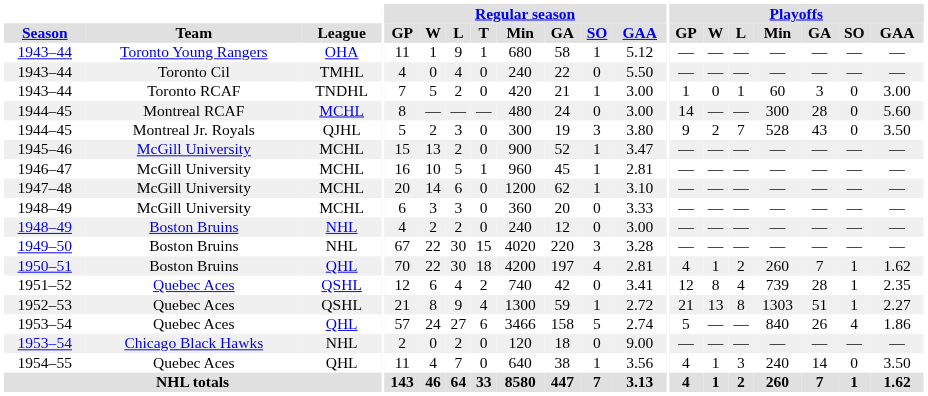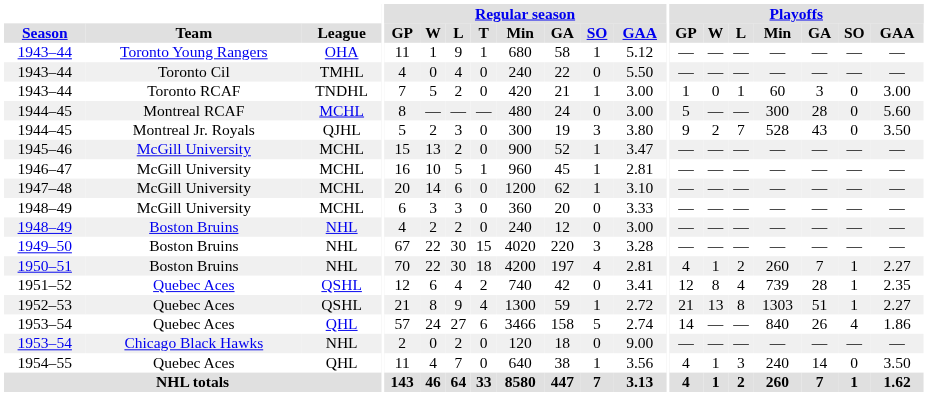 <table border="0" cellpadding="1" cellspacing="0" style="width:75%; text-align:center;">
 <tr bgcolor="#e0e0e0">
 <th colspan="3" bgcolor="#ffffff"></th>
 <th rowspan="99" bgcolor="#ffffff"></th>
 <th colspan="8" bgcolor="#e0e0e0"><a href='#'>Regular season</a></th>
 <th rowspan="99" bgcolor="#ffffff"></th>
 <th colspan="7" bgcolor="#e0e0e0"><a href='#'>Playoffs</a></th>
 </tr>
 <tr bgcolor="#e0e0e0">
 <th><a href='#'>Season</a></th>
 <th>Team</th>
 <th>League</th>
 <th>GP</th>
 <th>W</th>
 <th>L</th>
 <th>T</th>
 <th>Min</th>
 <th>GA</th>
 <th><a href='#'>SO</a></th>
 <th><a href='#'>GAA</a></th>
 <th>GP</th>
 <th>W</th>
 <th>L</th>
 <th>Min</th>
 <th>GA</th>
 <th>SO</th>
 <th>GAA</th>
 </tr>
 <tr>
 <td><a href='#'>1943–44</a></td>
 <td><a href='#'>Toronto Young Rangers</a></td>
 <td><a href='#'>OHA</a></td>
 <td>11</td>
 <td>1</td>
 <td>9</td>
 <td>1</td>
 <td>680</td>
 <td>58</td>
 <td>1</td>
 <td>5.12</td>
 <td>—</td>
 <td>—</td>
 <td>—</td>
 <td>—</td>
 <td>—</td>
 <td>—</td>
 <td>—</td>
 </tr>
 <tr bgcolor="#f0f0f0">
 <td>1943–44</td>
 <td>Toronto Cil</td>
 <td>TMHL</td>
 <td>4</td>
 <td>0</td>
 <td>4</td>
 <td>0</td>
 <td>240</td>
 <td>22</td>
 <td>0</td>
 <td>5.50</td>
 <td>—</td>
 <td>—</td>
 <td>—</td>
 <td>—</td>
 <td>—</td>
 <td>—</td>
 <td>—</td>
 </tr>
 <tr>
 <td>1943–44</td>
 <td>Toronto RCAF</td>
 <td>TNDHL</td>
 <td>7</td>
 <td>5</td>
 <td>2</td>
 <td>0</td>
 <td>420</td>
 <td>21</td>
 <td>1</td>
 <td>3.00</td>
 <td>1</td>
 <td>0</td>
 <td>1</td>
 <td>60</td>
 <td>3</td>
 <td>0</td>
 <td>3.00</td>
 </tr>
 <tr bgcolor="#f0f0f0">
 <td>1944–45</td>
 <td>Montreal RCAF</td>
 <td><a href='#'>MCHL</a></td>
 <td>8</td>
 <td>—</td>
 <td>—</td>
 <td>—</td>
 <td>480</td>
 <td>24</td>
 <td>0</td>
 <td>3.00</td>
-<td>14</td>
+<td>5</td>
 <td>—</td>
 <td>—</td>
 <td>300</td>
 <td>28</td>
 <td>0</td>
 <td>5.60</td>
 </tr>
 <tr>
 <td>1944–45</td>
 <td>Montreal Jr. Royals</td>
 <td>QJHL</td>
 <td>5</td>
 <td>2</td>
 <td>3</td>
 <td>0</td>
 <td>300</td>
 <td>19</td>
 <td>3</td>
 <td>3.80</td>
 <td>9</td>
 <td>2</td>
 <td>7</td>
 <td>528</td>
 <td>43</td>
 <td>0</td>
 <td>3.50</td>
 </tr>
 <tr bgcolor="#f0f0f0">
 <td>1945–46</td>
 <td><a href='#'>McGill University</a></td>
 <td>MCHL</td>
 <td>15</td>
 <td>13</td>
 <td>2</td>
 <td>0</td>
 <td>900</td>
 <td>52</td>
 <td>1</td>
 <td>3.47</td>
 <td>—</td>
 <td>—</td>
 <td>—</td>
 <td>—</td>
 <td>—</td>
 <td>—</td>
 <td>—</td>
 </tr>
 <tr>
 <td>1946–47</td>
 <td>McGill University</td>
 <td>MCHL</td>
 <td>16</td>
 <td>10</td>
 <td>5</td>
 <td>1</td>
 <td>960</td>
 <td>45</td>
 <td>1</td>
 <td>2.81</td>
 <td>—</td>
 <td>—</td>
 <td>—</td>
 <td>—</td>
 <td>—</td>
 <td>—</td>
 <td>—</td>
 </tr>
 <tr bgcolor="#f0f0f0">
 <td>1947–48</td>
 <td>McGill University</td>
 <td>MCHL</td>
 <td>20</td>
 <td>14</td>
 <td>6</td>
 <td>0</td>
 <td>1200</td>
 <td>62</td>
 <td>1</td>
 <td>3.10</td>
 <td>—</td>
 <td>—</td>
 <td>—</td>
 <td>—</td>
 <td>—</td>
 <td>—</td>
 <td>—</td>
 </tr>
 <tr>
 <td>1948–49</td>
 <td>McGill University</td>
 <td>MCHL</td>
 <td>6</td>
 <td>3</td>
 <td>3</td>
 <td>0</td>
 <td>360</td>
 <td>20</td>
 <td>0</td>
 <td>3.33</td>
 <td>—</td>
 <td>—</td>
 <td>—</td>
 <td>—</td>
 <td>—</td>
 <td>—</td>
 <td>—</td>
 </tr>
 <tr bgcolor="#f0f0f0">
 <td><a href='#'>1948–49</a></td>
 <td><a href='#'>Boston Bruins</a></td>
 <td><a href='#'>NHL</a></td>
 <td>4</td>
 <td>2</td>
 <td>2</td>
 <td>0</td>
 <td>240</td>
 <td>12</td>
 <td>0</td>
 <td>3.00</td>
 <td>—</td>
 <td>—</td>
 <td>—</td>
 <td>—</td>
 <td>—</td>
 <td>—</td>
 <td>—</td>
 </tr>
 <tr>
 <td><a href='#'>1949–50</a></td>
 <td>Boston Bruins</td>
 <td>NHL</td>
 <td>67</td>
 <td>22</td>
 <td>30</td>
 <td>15</td>
 <td>4020</td>
 <td>220</td>
 <td>3</td>
 <td>3.28</td>
 <td>—</td>
 <td>—</td>
 <td>—</td>
 <td>—</td>
 <td>—</td>
 <td>—</td>
 <td>—</td>
 </tr>
 <tr bgcolor="#f0f0f0">
 <td><a href='#'>1950–51</a></td>
 <td>Boston Bruins</td>
-<td><a href='#'>QHL</a></td>
+<td>NHL</td>
 <td>70</td>
 <td>22</td>
 <td>30</td>
 <td>18</td>
 <td>4200</td>
 <td>197</td>
 <td>4</td>
 <td>2.81</td>
 <td>4</td>
 <td>1</td>
 <td>2</td>
 <td>260</td>
 <td>7</td>
 <td>1</td>
-<td>1.62</td>
+<td>2.27</td>
 </tr>
 <tr>
 <td>1951–52</td>
 <td><a href='#'>Quebec Aces</a></td>
 <td><a href='#'>QSHL</a></td>
 <td>12</td>
 <td>6</td>
 <td>4</td>
 <td>2</td>
 <td>740</td>
 <td>42</td>
 <td>0</td>
 <td>3.41</td>
 <td>12</td>
 <td>8</td>
 <td>4</td>
 <td>739</td>
 <td>28</td>
 <td>1</td>
 <td>2.35</td>
 </tr>
 <tr bgcolor="#f0f0f0">
 <td>1952–53</td>
 <td>Quebec Aces</td>
 <td>QSHL</td>
 <td>21</td>
 <td>8</td>
 <td>9</td>
 <td>4</td>
 <td>1300</td>
 <td>59</td>
 <td>1</td>
 <td>2.72</td>
 <td>21</td>
 <td>13</td>
 <td>8</td>
 <td>1303</td>
 <td>51</td>
 <td>1</td>
 <td>2.27</td>
 </tr>
 <tr>
 <td>1953–54</td>
 <td>Quebec Aces</td>
 <td><a href='#'>QHL</a></td>
 <td>57</td>
 <td>24</td>
 <td>27</td>
 <td>6</td>
 <td>3466</td>
 <td>158</td>
 <td>5</td>
 <td>2.74</td>
-<td>5</td>
+<td>14</td>
 <td>—</td>
 <td>—</td>
 <td>840</td>
 <td>26</td>
 <td>4</td>
 <td>1.86</td>
 </tr>
 <tr bgcolor="#f0f0f0">
 <td><a href='#'>1953–54</a></td>
 <td><a href='#'>Chicago Black Hawks</a></td>
 <td>NHL</td>
 <td>2</td>
 <td>0</td>
 <td>2</td>
 <td>0</td>
 <td>120</td>
 <td>18</td>
 <td>0</td>
 <td>9.00</td>
 <td>—</td>
 <td>—</td>
 <td>—</td>
 <td>—</td>
 <td>—</td>
 <td>—</td>
 <td>—</td>
 </tr>
 <tr>
 <td>1954–55</td>
 <td>Quebec Aces</td>
 <td>QHL</td>
 <td>11</td>
 <td>4</td>
 <td>7</td>
 <td>0</td>
 <td>640</td>
 <td>38</td>
 <td>1</td>
 <td>3.56</td>
 <td>4</td>
 <td>1</td>
 <td>3</td>
 <td>240</td>
 <td>14</td>
 <td>0</td>
 <td>3.50</td>
 </tr>
 <tr bgcolor="#e0e0e0">
 <th colspan="3">NHL totals</th>
 <th>143</th>
 <th>46</th>
 <th>64</th>
 <th>33</th>
 <th>8580</th>
 <th>447</th>
 <th>7</th>
 <th>3.13</th>
 <th>4</th>
 <th>1</th>
 <th>2</th>
 <th>260</th>
 <th>7</th>
 <th>1</th>
 <th>1.62</th>
 </tr>
 </table>
